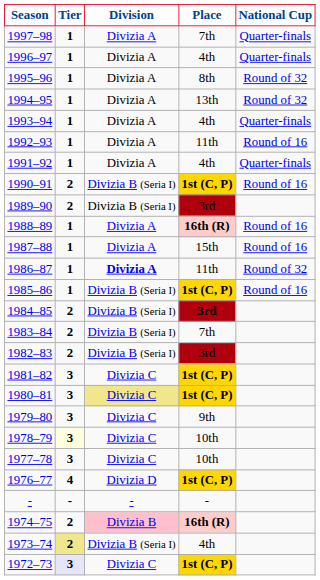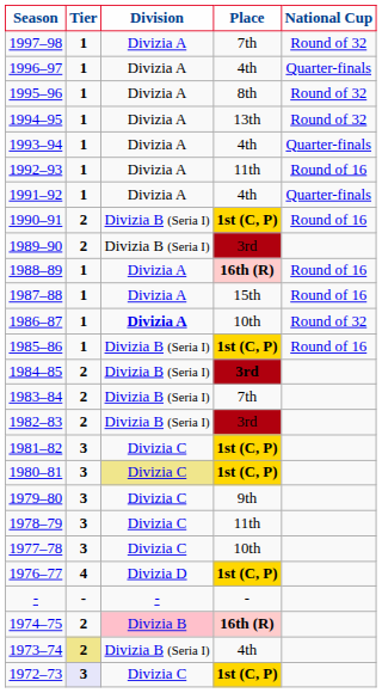 <table class="wikitable" style="text-align:center; font-size:90%">
 <tr>
 <th style="background:#fefefe; color:#00418e;border:1px solid #e50826;">Season</th>
 <th style="background:#fefefe; color:#00418e;border:1px solid #e50826;">Tier</th>
 <th style="background:#fefefe; color:#00418e;border:1px solid #e50826;">Division</th>
 <th style="background:#fefefe; color:#00418e;border:1px solid #e50826;">Place</th>
 <th style="background:#fefefe; color:#00418e;border:1px solid #e50826;">National Cup</th>
 </tr>
 <tr>
 <td><a href='#'>1997–98</a></td>
 <td><strong>1</strong></td>
 <td><a href='#'>Divizia A</a></td>
 <td>7th</td>
-<td><a href='#'>Quarter-finals</a></td>
+<td><a href='#'>Round of 32</a></td>
 </tr>
 <tr>
 <td><a href='#'>1996–97</a></td>
 <td><strong>1</strong></td>
 <td>Divizia A</td>
 <td>4th</td>
 <td><a href='#'>Quarter-finals</a></td>
 </tr>
 <tr>
 <td><a href='#'>1995–96</a></td>
 <td><strong>1</strong></td>
 <td>Divizia A</td>
 <td>8th</td>
 <td><a href='#'>Round of 32</a></td>
 </tr>
 <tr>
 <td><a href='#'>1994–95</a></td>
 <td><strong>1</strong></td>
 <td>Divizia A</td>
 <td>13th</td>
 <td><a href='#'>Round of 32</a></td>
 </tr>
 <tr>
 <td><a href='#'>1993–94</a></td>
 <td><strong>1</strong></td>
 <td>Divizia A</td>
 <td>4th</td>
 <td><a href='#'>Quarter-finals</a></td>
 </tr>
 <tr>
 <td><a href='#'>1992–93</a></td>
 <td><strong>1</strong></td>
 <td>Divizia A</td>
 <td>11th</td>
 <td><a href='#'>Round of 16</a></td>
 </tr>
 <tr>
 <td><a href='#'>1991–92</a></td>
 <td><strong>1</strong></td>
 <td>Divizia A</td>
 <td>4th</td>
 <td><a href='#'>Quarter-finals</a></td>
 </tr>
 <tr>
 <td><a href='#'>1990–91</a></td>
 <td><strong>2</strong></td>
 <td><a href='#'>Divizia B</a> <small>(Seria I)</small></td>
 <td align=center bgcolor=gold><strong>1st</strong> <strong>(C, P)</strong></td>
 <td><a href='#'>Round of 16</a></td>
 </tr>
 <tr>
 <td><a href='#'>1989–90</a></td>
 <td><strong>2</strong></td>
 <td>Divizia B <small>(Seria I)</small></td>
 <td align=center bgcolor=bronze>3rd</td>
 <td></td>
 </tr>
 <tr>
 <td><a href='#'>1988–89</a></td>
 <td><strong>1</strong></td>
 <td><a href='#'>Divizia A</a></td>
 <td align=center bgcolor=#FFCCCC><strong>16th</strong> <strong>(R)</strong></td>
 <td><a href='#'>Round of 16</a></td>
 </tr>
 <tr>
 <td><a href='#'>1987–88</a></td>
 <td><strong>1</strong></td>
 <td><a href='#'>Divizia A</a></td>
 <td>15th</td>
 <td><a href='#'>Round of 16</a></td>
 </tr>
 <tr>
 <td><a href='#'>1986–87</a></td>
 <td><strong>1</strong></td>
 <td><strong><a href='#'>Divizia A</a></strong></td>
-<td>11th</td>
+<td>10th</td>
 <td><a href='#'>Round of 32</a></td>
 </tr>
 <tr>
 <td><a href='#'>1985–86</a></td>
 <td><strong>1</strong></td>
 <td><a href='#'>Divizia B</a> <small>(Seria I)</small></td>
 <td align=center bgcolor=gold><strong>1st</strong> <strong>(C, P)</strong></td>
 <td><a href='#'>Round of 16</a></td>
 </tr>
 <tr>
 <td><a href='#'>1984–85</a></td>
 <td><strong>2</strong></td>
 <td><a href='#'>Divizia B</a> <small>(Seria I)</small></td>
 <td align=center bgcolor=bronze><strong>3rd</strong></td>
 <td></td>
 </tr>
 <tr>
 <td><a href='#'>1983–84</a></td>
 <td><strong>2</strong></td>
 <td><a href='#'>Divizia B</a> <small>(Seria I)</small></td>
 <td>7th</td>
 <td></td>
 </tr>
 <tr>
 <td><a href='#'>1982–83</a></td>
 <td><strong>2</strong></td>
 <td><a href='#'>Divizia B</a> <small>(Seria I)</small></td>
 <td align=center bgcolor=bronze>3rd</td>
 <td></td>
 </tr>
 <tr>
 <td><a href='#'>1981–82</a></td>
 <td><strong>3</strong></td>
 <td><a href='#'>Divizia C</a></td>
 <td align=center bgcolor=gold><strong>1st</strong> <strong>(C, P)</strong></td>
 <td></td>
 </tr>
 <tr>
 <td><a href='#'>1980–81</a></td>
 <td><strong>3</strong></td>
 <td style="background: khaki;"><a href='#'>Divizia C</a></td>
 <td align=center bgcolor=gold><strong>1st</strong> <strong>(C, P)</strong></td>
 <td></td>
 </tr>
 <tr>
 <td><a href='#'>1979–80</a></td>
 <td><strong>3</strong></td>
 <td><a href='#'>Divizia C</a></td>
 <td>9th</td>
 <td></td>
 </tr>
 <tr>
 <td><a href='#'>1978–79</a></td>
-<td style="background: lightyellow;"><strong>3</strong></td>
+<td><strong>3</strong></td>
 <td><a href='#'>Divizia C</a></td>
-<td>10th</td>
+<td>11th</td>
 <td></td>
 </tr>
 <tr>
 <td><a href='#'>1977–78</a></td>
 <td><strong>3</strong></td>
 <td><a href='#'>Divizia C</a></td>
 <td>10th</td>
 <td></td>
 </tr>
 <tr>
 <td><a href='#'>1976–77</a></td>
 <td><strong>4</strong></td>
 <td><a href='#'>Divizia D</a></td>
 <td align=center bgcolor=gold><strong>1st</strong> <strong>(C, P)</strong></td>
 <td></td>
 </tr>
 <tr>
 <td><a href='#'>-</a></td>
 <td><strong>-</strong></td>
 <td><a href='#'>-</a></td>
 <td>-</td>
 <td></td>
 </tr>
 <tr>
 <td><a href='#'>1974–75</a></td>
 <td><strong>2</strong></td>
 <td style="background: pink;"><a href='#'>Divizia B</a></td>
 <td align=center bgcolor=#FFCCCC><strong>16th</strong> <strong>(R)</strong></td>
 <td></td>
 </tr>
 <tr>
 <td><a href='#'>1973–74</a></td>
 <td style="background: khaki;"><strong>2</strong></td>
 <td><a href='#'>Divizia B</a> <small>(Seria I)</small></td>
 <td>4th</td>
 <td></td>
 </tr>
 <tr>
 <td><a href='#'>1972–73</a></td>
 <td style="background: lavender;"><strong>3</strong></td>
 <td><a href='#'>Divizia C</a></td>
 <td align=center bgcolor=gold><strong>1st</strong> <strong>(C, P)</strong></td>
 <td></td>
 </tr>
 </table>
